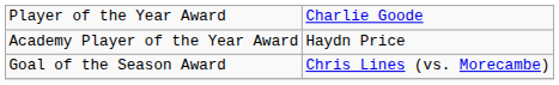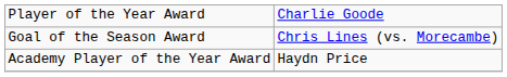 <table class="wikitable" style="text-align:left; font-size:95%;">
 <tr>
 <td>Player of the Year Award</td>
 <td><a href='#'>Charlie Goode</a></td>
 </tr>
 <tr>
+<td>Goal of the Season Award</td>
+<td><a href='#'>Chris Lines</a> (vs. <a href='#'>Morecambe</a>)</td>
+</tr>
+<tr>
 <td>Academy Player of the Year Award</td>
 <td>Haydn Price</td>
 </tr>
 <tr>
-<td>Goal of the Season Award</td>
-<td><a href='#'>Chris Lines</a> (vs. <a href='#'>Morecambe</a>)</td>
-</tr>
-<tr>
 </tr>
 </table>
